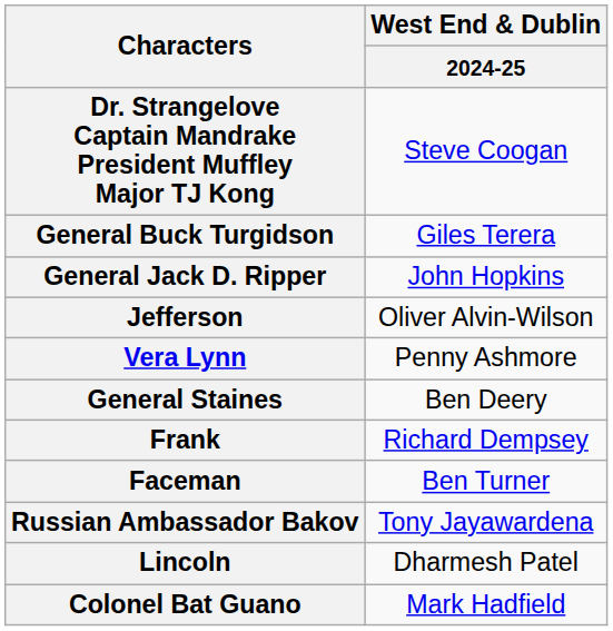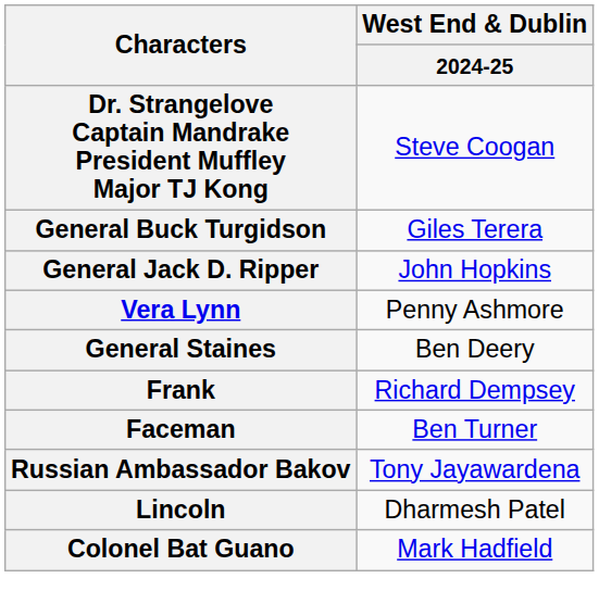 <table class="wikitable" style="text-align:center">
 <tr>
 <th rowspan="2">Characters</th>
 <th>West End & Dublin</th>
 </tr>
 <tr>
 <th><small>2024-25</small></th>
 </tr>
 <tr>
 <th>Dr. Strangelove<br>Captain Mandrake<br>President Muffley<br>Major TJ Kong</th>
 <td align="center"><a href='#'>Steve Coogan</a></td>
 </tr>
 <tr>
 <th>General Buck Turgidson</th>
 <td align="center"><a href='#'>Giles Terera</a></td>
 </tr>
 <tr>
 <th>General Jack D. Ripper</th>
 <td align="center"><a href='#'>John Hopkins</a></td>
-</tr>
-<tr>
-<th>Jefferson</th>
-<td align="center">Oliver Alvin-Wilson</td>
 </tr>
 <tr>
 <th><a href='#'>Vera Lynn</a></th>
 <td align="center">Penny Ashmore</td>
 </tr>
 <tr>
 <th>General Staines</th>
 <td align="center">Ben Deery</td>
 </tr>
 <tr>
 <th>Frank</th>
 <td align="center"><a href='#'>Richard Dempsey</a></td>
 </tr>
 <tr>
 <th>Faceman</th>
 <td align="center"><a href='#'>Ben Turner</a></td>
 </tr>
 <tr>
 <th>Russian Ambassador Bakov</th>
 <td align="center"><a href='#'>Tony Jayawardena</a></td>
 </tr>
 <tr>
 <th>Lincoln</th>
 <td align="center">Dharmesh Patel</td>
 </tr>
 <tr>
 <th>Colonel Bat Guano</th>
 <td align="center"><a href='#'>Mark Hadfield</a></td>
 </tr>
 </table>
